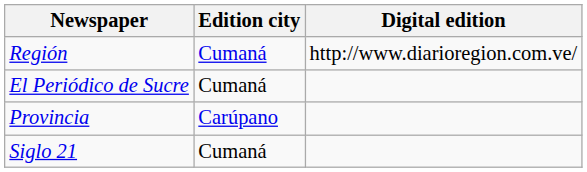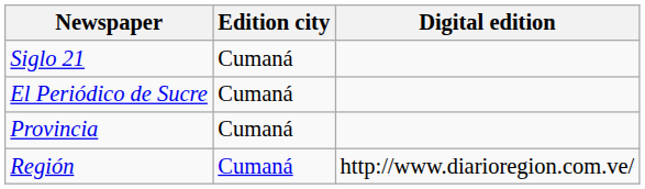 <table class="wikitable sortable">
 <tr align="center">
 <th>Newspaper</th>
 <th>Edition city</th>
 <th>Digital edition</th>
 </tr>
 <tr>
-<td><em><a href='#'>Región</a></em></td>
-<td><a href='#'>Cumaná</a></td>
-<td>http://www.diarioregion.com.ve/</td>
+<td><em><a href='#'>Siglo 21</a></em></td>
+<td>Cumaná</td>
+<td></td>
 </tr>
 <tr>
 <td><em><a href='#'>El Periódico de Sucre</a></em></td>
 <td>Cumaná</td>
 <td></td>
 </tr>
 <tr>
 <td><em><a href='#'>Provincia</a></em></td>
-<td><a href='#'>Carúpano</a></td>
+<td>Cumaná</td>
 <td></td>
 </tr>
 <tr>
-<td><em><a href='#'>Siglo 21</a></em></td>
-<td>Cumaná</td>
-<td></td>
+<td><em><a href='#'>Región</a></em></td>
+<td><a href='#'>Cumaná</a></td>
+<td>http://www.diarioregion.com.ve/</td>
 </tr>
 </table>
